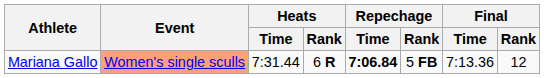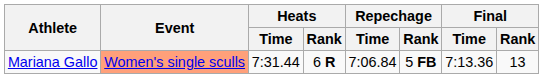 <table class="wikitable" style="font-size:90%">
 <tr>
 <th rowspan="2">Athlete</th>
 <th rowspan="2">Event</th>
 <th colspan="2">Heats</th>
 <th colspan="2">Repechage</th>
 <th colspan="2">Final</th>
 </tr>
 <tr>
 <th>Time</th>
 <th>Rank</th>
 <th>Time</th>
 <th>Rank</th>
 <th>Time</th>
 <th>Rank</th>
 </tr>
 <tr>
 <td><a href='#'>Mariana Gallo</a></td>
 <td style="background: lightsalmon;"><a href='#'>Women's single sculls</a></td>
 <td align="center">7:31.44</td>
 <td align="center">6 <strong>R</strong></td>
-<td align="center"><strong>7:06.84</strong></td>
+<td align="center">7:06.84</td>
 <td align="center">5 <strong>FB</strong></td>
 <td align="center">7:13.36</td>
-<td align="center">12</td>
+<td align="center">13</td>
 </tr>
 </table>
